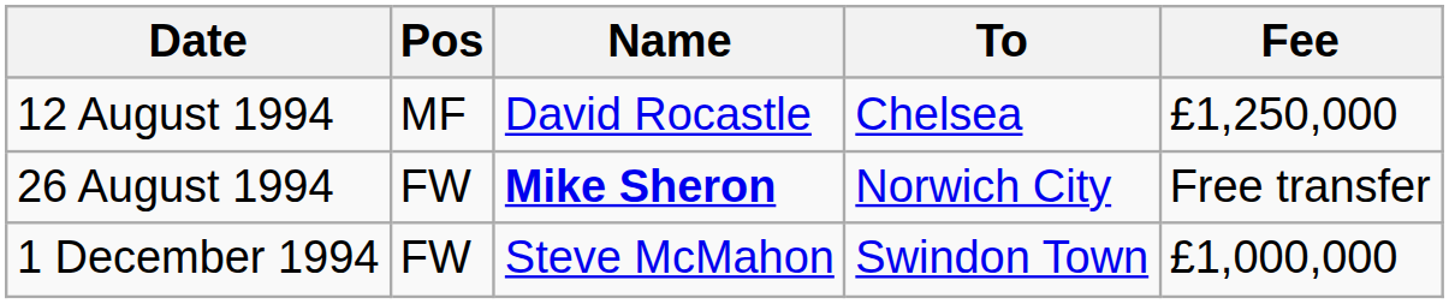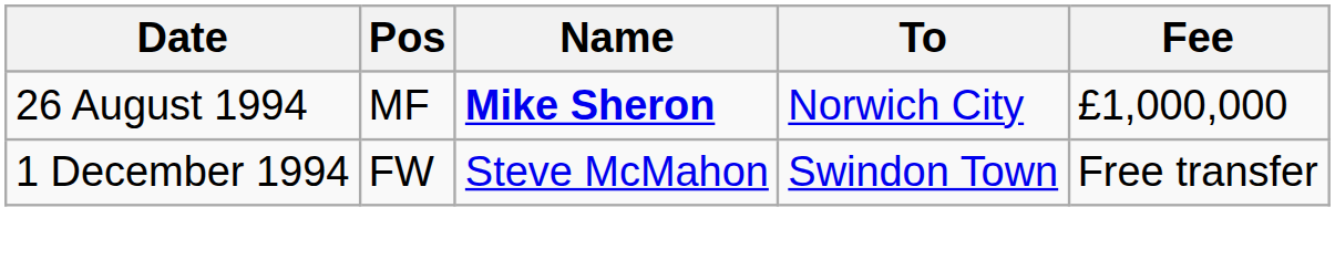 <table class="wikitable">
 <tr>
 <th>Date</th>
 <th>Pos</th>
 <th>Name</th>
 <th>To</th>
 <th>Fee</th>
 </tr>
 <tr>
-<td>12 August 1994</td>
+<td>26 August 1994</td>
 <td>MF</td>
-<td><a href='#'>David Rocastle</a></td>
-<td><a href='#'>Chelsea</a></td>
-<td>£1,250,000</td>
-</tr>
-<tr>
-<td>26 August 1994</td>
-<td>FW</td>
 <td><strong><a href='#'>Mike Sheron</a></strong></td>
 <td><a href='#'>Norwich City</a></td>
-<td>Free transfer</td>
+<td>£1,000,000</td>
 </tr>
 <tr>
 <td>1 December 1994</td>
 <td>FW</td>
 <td><a href='#'>Steve McMahon</a></td>
 <td><a href='#'>Swindon Town</a></td>
-<td>£1,000,000</td>
+<td>Free transfer</td>
 </tr>
 </table>
